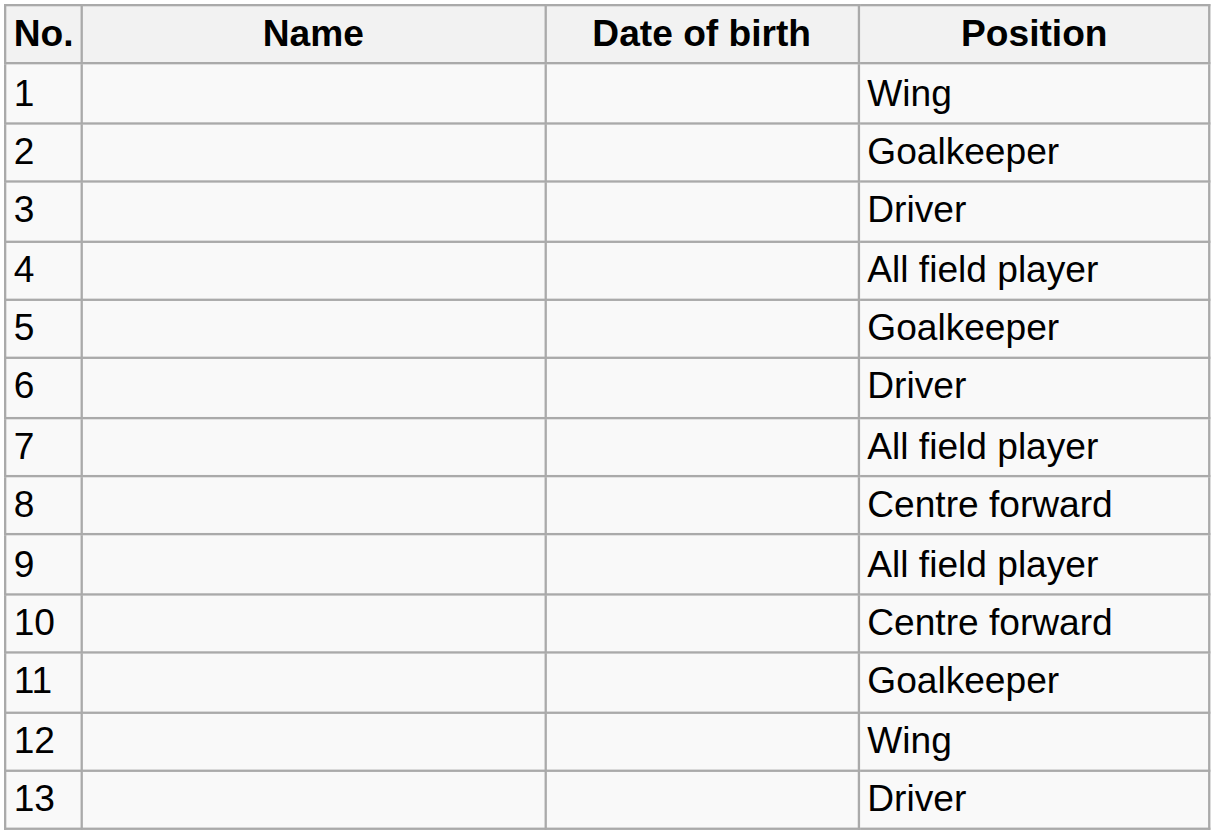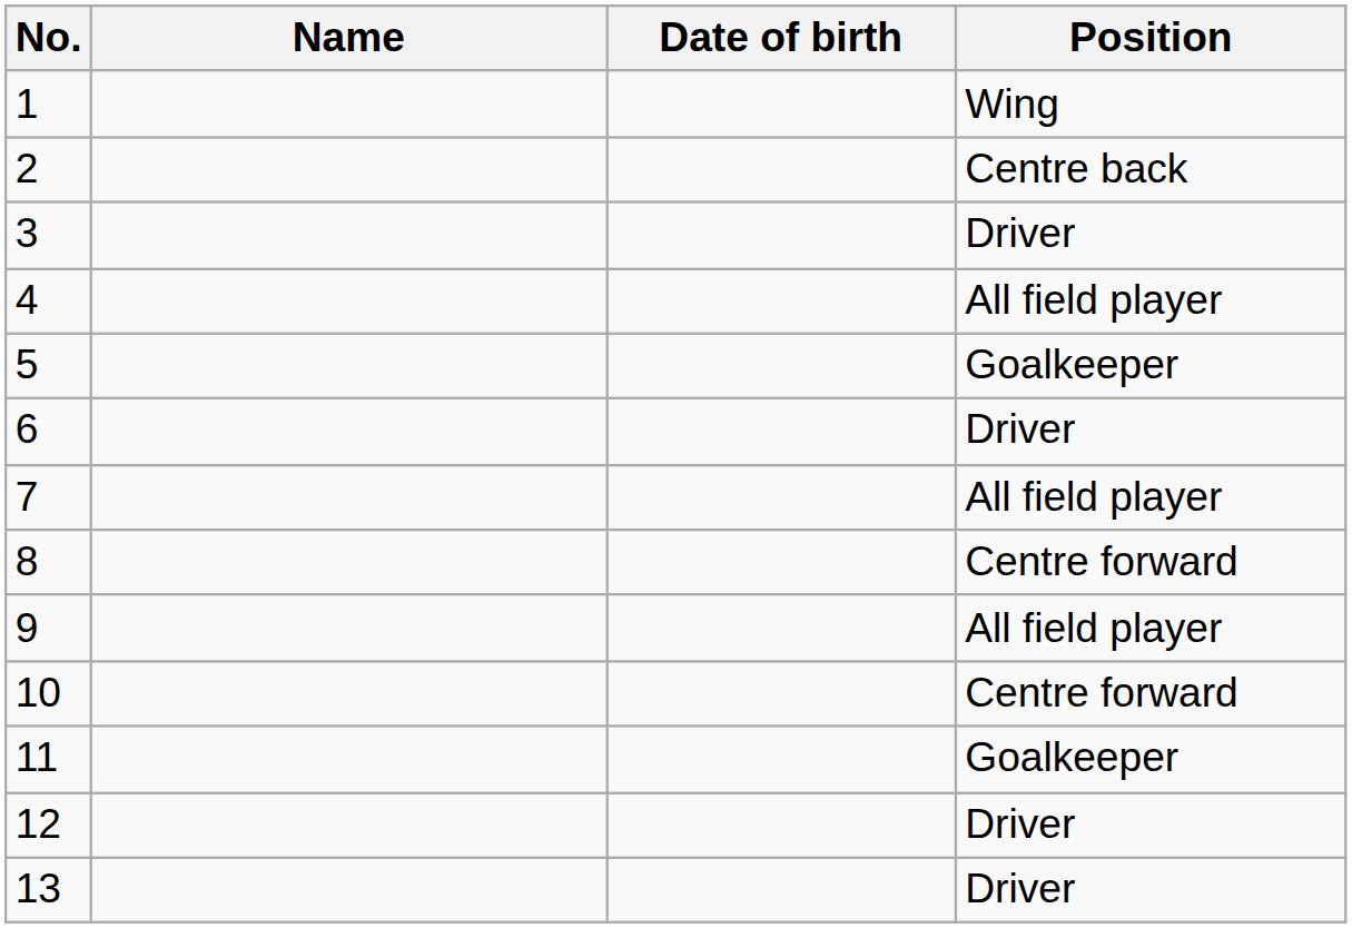 <table class=wikitable sortable style=font-size:100%; text-align:center;>
 <tr>
 <th>No.</th>
 <th style=width:12em>Name</th>
 <th style=width:8em>Date of birth</th>
 <th style=width:9em>Position</th>
 </tr>
 <tr>
 <td>1</td>
 <td align=left> </td>
 <td align=right></td>
 <td>Wing</td>
 </tr>
 <tr>
 <td>2</td>
 <td align=left> </td>
 <td align=right></td>
-<td>Goalkeeper</td>
+<td>Centre back</td>
 </tr>
 <tr>
 <td>3</td>
 <td align=left> </td>
 <td align=right></td>
 <td>Driver</td>
 </tr>
 <tr>
 <td>4</td>
 <td align=left> </td>
 <td align=right></td>
 <td>All field player</td>
 </tr>
 <tr>
 <td>5</td>
 <td align=left> </td>
 <td align=right></td>
 <td>Goalkeeper</td>
 </tr>
 <tr>
 <td>6</td>
 <td align=left> </td>
 <td align=right></td>
 <td>Driver</td>
 </tr>
 <tr>
 <td>7</td>
 <td align=left> </td>
 <td align=right></td>
 <td>All field player</td>
 </tr>
 <tr>
 <td>8</td>
 <td align=left> </td>
 <td align=right></td>
 <td>Centre forward</td>
 </tr>
 <tr>
 <td>9</td>
 <td align=left> </td>
 <td align=right></td>
 <td>All field player</td>
 </tr>
 <tr>
 <td>10</td>
 <td align=left> </td>
 <td align=right></td>
 <td>Centre forward</td>
 </tr>
 <tr>
 <td>11</td>
 <td align=left> </td>
 <td align=right></td>
 <td>Goalkeeper</td>
 </tr>
 <tr>
 <td>12</td>
 <td align=left> </td>
 <td align=right></td>
-<td>Wing</td>
+<td>Driver</td>
 </tr>
 <tr>
 <td>13</td>
 <td align=left> </td>
 <td align=right></td>
 <td>Driver</td>
 </tr>
 </table>
